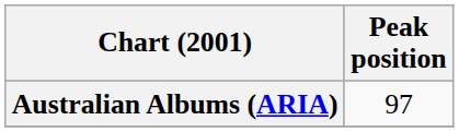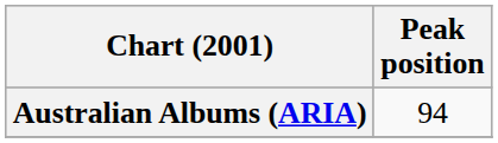 <table class="wikitable sortable plainrowheaders">
 <tr>
 <th scope="col">Chart (2001)</th>
 <th scope="col">Peak<br>position</th>
 </tr>
 <tr>
 <th scope="row">Australian Albums (<a href='#'>ARIA</a>)</th>
-<td align="center">97</td>
+<td align="center">94</td>
 </tr>
 <tr>
 </tr>
 <tr>
 </tr>
 <tr>
 </tr>
 <tr>
 </tr>
 <tr>
 </tr>
 <tr>
 </tr>
 <tr>
 </tr>
 <tr>
 </tr>
 <tr>
 </tr>
 <tr>
 </tr>
 <tr>
 </tr>
 <tr>
 </tr>
 <tr>
 </tr>
 <tr>
 </tr>
 </table>
